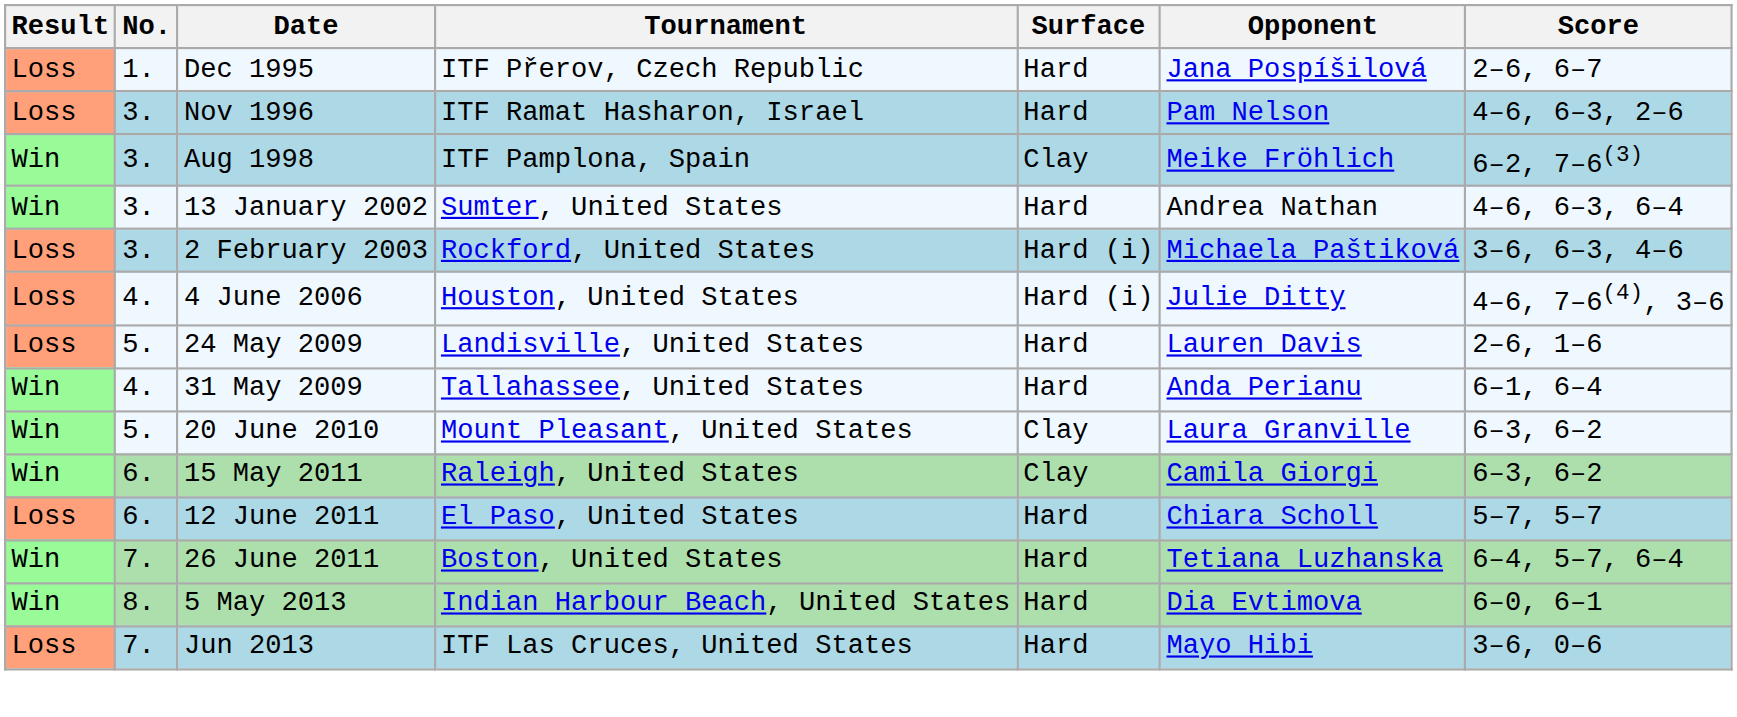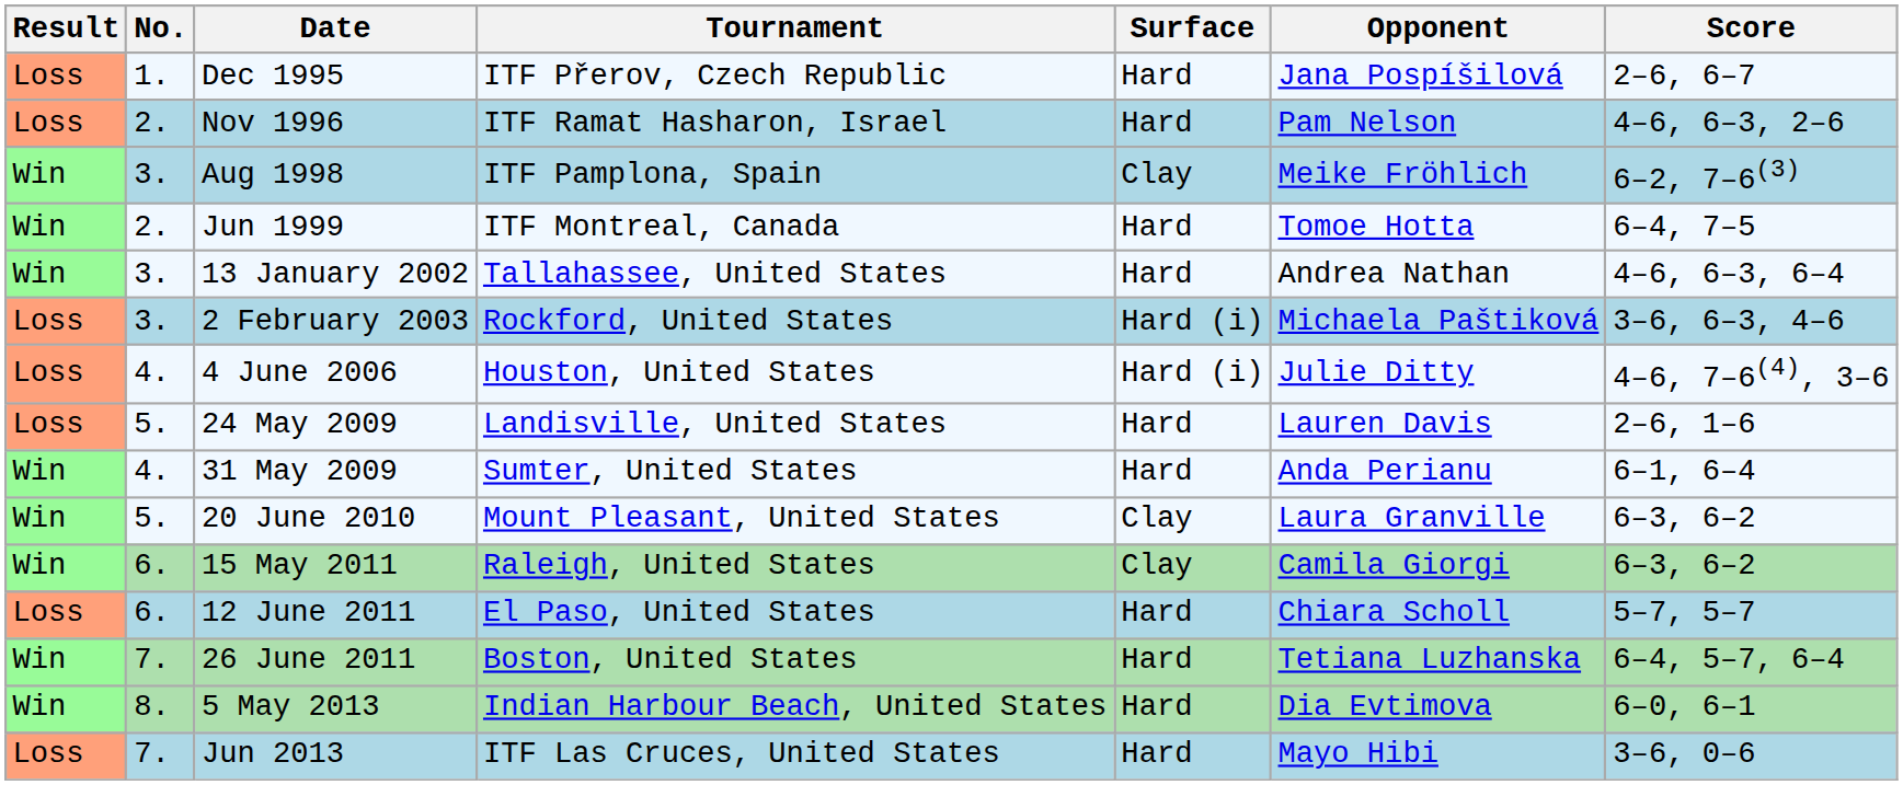 <table class="sortable wikitable" style=font-size:97%>
 <tr>
 <th>Result</th>
 <th>No.</th>
 <th>Date</th>
 <th>Tournament</th>
 <th>Surface</th>
 <th>Opponent</th>
 <th class="unsortable">Score</th>
 </tr>
 <tr style="background:#f0f8ff;">
 <td style="background:#ffa07a;">Loss</td>
 <td>1.</td>
 <td>Dec 1995</td>
 <td>ITF Přerov, Czech Republic</td>
 <td>Hard</td>
 <td> <a href='#'>Jana Pospíšilová</a></td>
 <td>2–6, 6–7</td>
 </tr>
 <tr style="background:lightblue;">
 <td style="background:#ffa07a;">Loss</td>
-<td>3.</td>
+<td>2.</td>
 <td>Nov 1996</td>
 <td>ITF Ramat Hasharon, Israel</td>
 <td>Hard</td>
 <td> <a href='#'>Pam Nelson</a></td>
 <td>4–6, 6–3, 2–6</td>
 </tr>
 <tr style="background:lightblue;">
 <td style="background:#98fb98;">Win</td>
 <td>3.</td>
 <td>Aug 1998</td>
 <td>ITF Pamplona, Spain</td>
 <td>Clay</td>
 <td> <a href='#'>Meike Fröhlich</a></td>
 <td>6–2, 7–6<sup>(3)</sup></td>
 </tr>
 <tr style="background:#f0f8ff;">
 <td style="background:#98fb98;">Win</td>
+<td>2.</td>
+<td>Jun 1999</td>
+<td>ITF Montreal, Canada</td>
+<td>Hard</td>
+<td> <a href='#'>Tomoe Hotta</a></td>
+<td>6–4, 7–5</td>
+</tr>
+<tr style="background:#f0f8ff;">
+<td style="background:#98fb98;">Win</td>
 <td>3.</td>
 <td>13 January 2002</td>
-<td><a href='#'>Sumter</a>, United States</td>
+<td><a href='#'>Tallahassee</a>, United States</td>
 <td>Hard</td>
 <td> Andrea Nathan</td>
 <td>4–6, 6–3, 6–4</td>
 </tr>
 <tr style="background:lightblue;">
 <td style="background:#ffa07a;">Loss</td>
 <td>3.</td>
 <td>2 February 2003</td>
 <td><a href='#'>Rockford</a>, United States</td>
 <td>Hard (i)</td>
 <td> <a href='#'>Michaela Paštiková</a></td>
 <td>3–6, 6–3, 4–6</td>
 </tr>
 <tr style="background:#f0f8ff;">
 <td style="background:#ffa07a;">Loss</td>
 <td>4.</td>
 <td>4 June 2006</td>
 <td><a href='#'>Houston</a>, United States</td>
 <td>Hard (i)</td>
 <td> <a href='#'>Julie Ditty</a></td>
 <td>4–6, 7–6<sup>(4)</sup>, 3–6</td>
 </tr>
 <tr style="background:#f0f8ff;">
 <td style="background:#ffa07a;">Loss</td>
 <td>5.</td>
 <td>24 May 2009</td>
 <td><a href='#'>Landisville</a>, United States</td>
 <td>Hard</td>
 <td> <a href='#'>Lauren Davis</a></td>
 <td>2–6, 1–6</td>
 </tr>
 <tr style="background:#f0f8ff;">
 <td style="background:#98fb98;">Win</td>
 <td>4.</td>
 <td>31 May 2009</td>
-<td><a href='#'>Tallahassee</a>, United States</td>
+<td><a href='#'>Sumter</a>, United States</td>
 <td>Hard</td>
 <td> <a href='#'>Anda Perianu</a></td>
 <td>6–1, 6–4</td>
 </tr>
 <tr style="background:#f0f8ff;">
 <td style="background:#98fb98;">Win</td>
 <td>5.</td>
 <td>20 June 2010</td>
 <td><a href='#'>Mount Pleasant</a>, United States</td>
 <td>Clay</td>
 <td> <a href='#'>Laura Granville</a></td>
 <td>6–3, 6–2</td>
 </tr>
 <tr style="background:#addfad;">
 <td style="background:#98fb98;">Win</td>
 <td>6.</td>
 <td>15 May 2011</td>
 <td><a href='#'>Raleigh</a>, United States</td>
 <td>Clay</td>
 <td> <a href='#'>Camila Giorgi</a></td>
 <td>6–3, 6–2</td>
 </tr>
 <tr style="background:lightblue;">
 <td style="background:#ffa07a;">Loss</td>
 <td>6.</td>
 <td>12 June 2011</td>
 <td><a href='#'>El Paso</a>, United States</td>
 <td>Hard</td>
 <td> <a href='#'>Chiara Scholl</a></td>
 <td>5–7, 5–7</td>
 </tr>
 <tr style="background:#addfad;">
 <td style="background:#98fb98;">Win</td>
 <td>7.</td>
 <td>26 June 2011</td>
 <td><a href='#'>Boston</a>, United States</td>
 <td>Hard</td>
 <td> <a href='#'>Tetiana Luzhanska</a></td>
 <td>6–4, 5–7, 6–4</td>
 </tr>
 <tr style="background:#addfad;">
 <td style="background:#98fb98;">Win</td>
 <td>8.</td>
 <td>5 May 2013</td>
 <td><a href='#'>Indian Harbour Beach</a>, United States</td>
 <td>Hard</td>
 <td> <a href='#'>Dia Evtimova</a></td>
 <td>6–0, 6–1</td>
 </tr>
 <tr style="background:lightblue;">
 <td style="background:#ffa07a;">Loss</td>
 <td>7.</td>
 <td>Jun 2013</td>
 <td>ITF Las Cruces, United States</td>
 <td>Hard</td>
 <td> <a href='#'>Mayo Hibi</a></td>
 <td>3–6, 0–6</td>
 </tr>
 </table>
